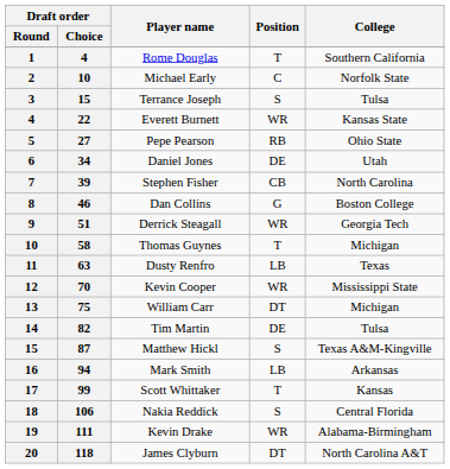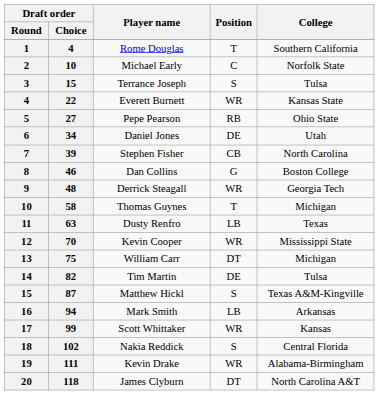 <table class="wikitable" style="font-size:95%; text-align:center">
 <tr>
 <th width="120" colspan="2">Draft order</th>
 <th width="160" rowspan="2">Player name</th>
 <th width="60"  rowspan="2">Position</th>
 <th width="160" rowspan="2">College</th>
 </tr>
 <tr>
 <th>Round</th>
 <th>Choice</th>
 </tr>
 <tr>
 </tr>
 <tr>
 <th>1</th>
 <th>4</th>
 <td><a href='#'>Rome Douglas</a></td>
 <td>T</td>
 <td>Southern California</td>
 </tr>
 <tr>
 <th>2</th>
 <th>10</th>
 <td>Michael Early</td>
 <td>C</td>
 <td>Norfolk State</td>
 </tr>
 <tr>
 <th>3</th>
 <th>15</th>
 <td>Terrance Joseph</td>
 <td>S</td>
 <td>Tulsa</td>
 </tr>
 <tr>
 <th>4</th>
 <th>22</th>
 <td>Everett Burnett</td>
 <td>WR</td>
 <td>Kansas State</td>
 </tr>
 <tr>
 <th>5</th>
 <th>27</th>
 <td>Pepe Pearson</td>
 <td>RB</td>
 <td>Ohio State</td>
 </tr>
 <tr>
 <th>6</th>
 <th>34</th>
 <td>Daniel Jones</td>
 <td>DE</td>
 <td>Utah</td>
 </tr>
 <tr>
 <th>7</th>
 <th>39</th>
 <td>Stephen Fisher</td>
 <td>CB</td>
 <td>North Carolina</td>
 </tr>
 <tr>
 <th>8</th>
 <th>46</th>
 <td>Dan Collins</td>
 <td>G</td>
 <td>Boston College</td>
 </tr>
 <tr>
 <th>9</th>
-<th>51</th>
+<th>48</th>
 <td>Derrick Steagall</td>
 <td>WR</td>
 <td>Georgia Tech</td>
 </tr>
 <tr>
 <th>10</th>
 <th>58</th>
 <td>Thomas Guynes</td>
 <td>T</td>
 <td>Michigan</td>
 </tr>
 <tr>
 <th>11</th>
 <th>63</th>
 <td>Dusty Renfro</td>
 <td>LB</td>
 <td>Texas</td>
 </tr>
 <tr>
 <th>12</th>
 <th>70</th>
 <td>Kevin Cooper</td>
 <td>WR</td>
 <td>Mississippi State</td>
 </tr>
 <tr>
 <th>13</th>
 <th>75</th>
 <td>William Carr</td>
 <td>DT</td>
 <td>Michigan</td>
 </tr>
 <tr>
 <th>14</th>
 <th>82</th>
 <td>Tim Martin</td>
 <td>DE</td>
 <td>Tulsa</td>
 </tr>
 <tr>
 <th>15</th>
 <th>87</th>
 <td>Matthew Hickl</td>
 <td>S</td>
 <td>Texas A&M-Kingville</td>
 </tr>
 <tr>
 <th>16</th>
 <th>94</th>
 <td>Mark Smith</td>
 <td>LB</td>
 <td>Arkansas</td>
 </tr>
 <tr>
 <th>17</th>
 <th>99</th>
 <td>Scott Whittaker</td>
-<td>T</td>
+<td>WR</td>
 <td>Kansas</td>
 </tr>
 <tr>
 <th>18</th>
-<th>106</th>
+<th>102</th>
 <td>Nakia Reddick</td>
 <td>S</td>
 <td>Central Florida</td>
 </tr>
 <tr>
 <th>19</th>
 <th>111</th>
 <td>Kevin Drake</td>
 <td>WR</td>
 <td>Alabama-Birmingham</td>
 </tr>
 <tr>
 <th>20</th>
 <th>118</th>
 <td>James Clyburn</td>
 <td>DT</td>
 <td>North Carolina A&T</td>
 </tr>
 </table>
